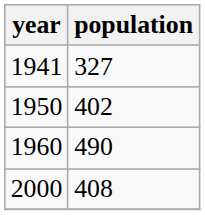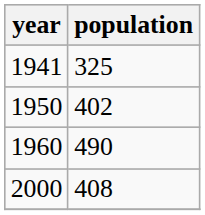 <table class="wikitable">
 <tr>
 <th>year</th>
 <th>population</th>
 </tr>
 <tr>
 <td>1941</td>
-<td>327</td>
+<td>325</td>
 </tr>
 <tr>
 <td>1950</td>
 <td>402</td>
 </tr>
 <tr>
 <td>1960</td>
 <td>490</td>
 </tr>
 <tr>
 <td>2000</td>
 <td>408</td>
 </tr>
 <tr>
 </tr>
 </table>
